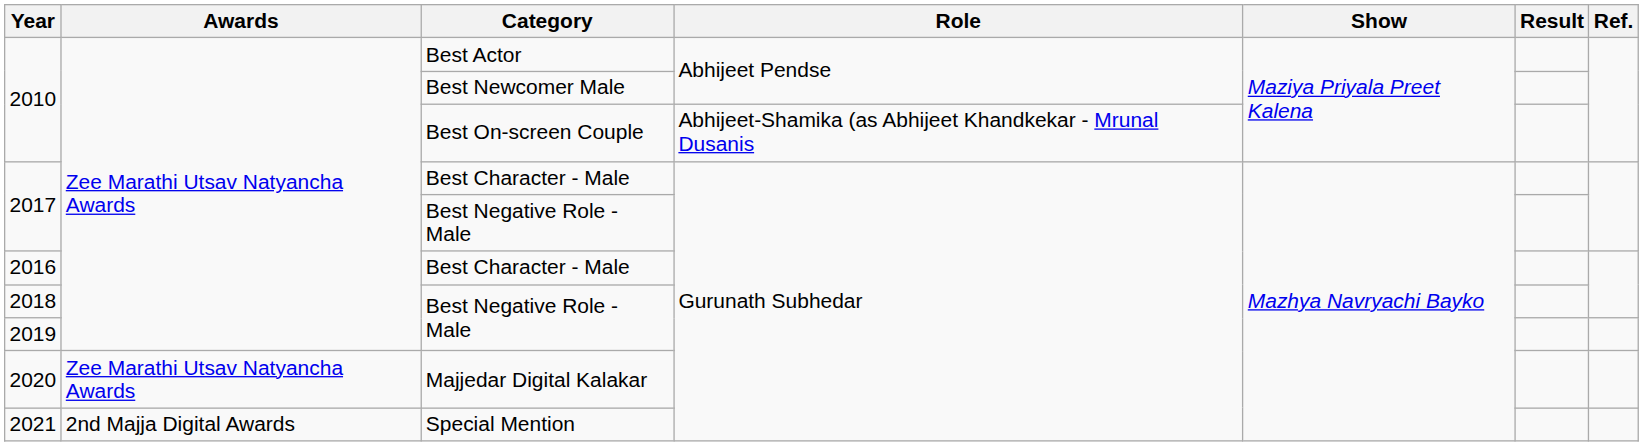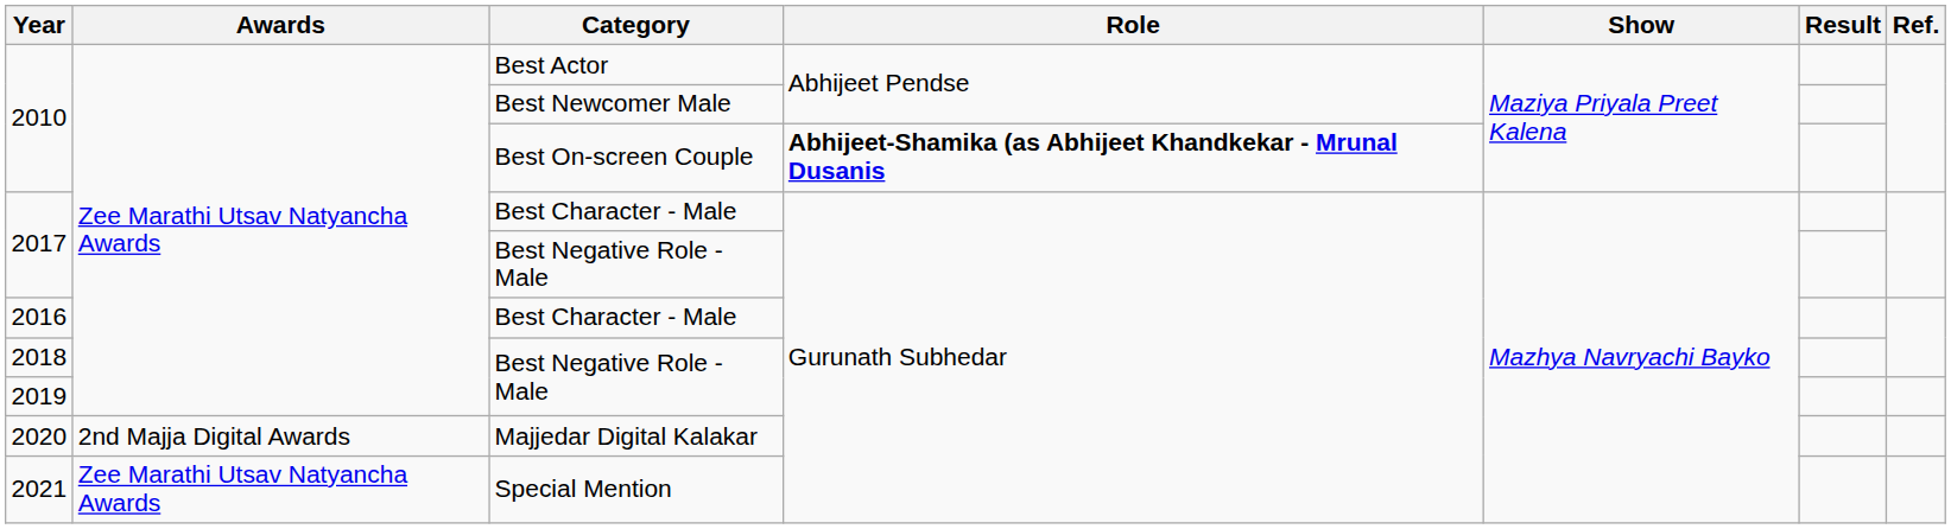 <table class="wikitable">
 <tr>
 <th>Year</th>
 <th>Awards</th>
 <th>Category</th>
 <th>Role</th>
 <th>Show</th>
 <th>Result</th>
 <th>Ref.</th>
 </tr>
 <tr>
 <td rowspan="3">2010</td>
 <td rowspan="8"><a href='#'>Zee Marathi Utsav Natyancha Awards</a></td>
 <td>Best Actor</td>
 <td rowspan="2">Abhijeet Pendse</td>
 <td rowspan="3"><em><a href='#'>Maziya Priyala Preet Kalena</a></em></td>
 <td></td>
 <td rowspan="3"></td>
 </tr>
 <tr>
 <td>Best Newcomer Male</td>
 <td></td>
 </tr>
 <tr>
 <td>Best On-screen Couple</td>
-<td>Abhijeet-Shamika (as Abhijeet Khandkekar - <a href='#'>Mrunal Dusanis</a></td>
+<td><strong>Abhijeet-Shamika (as Abhijeet Khandkekar - <a href='#'>Mrunal Dusanis</a></strong></td>
 <td></td>
 </tr>
 <tr>
 <td rowspan="2">2017</td>
 <td>Best Character - Male</td>
 <td rowspan="7">Gurunath Subhedar</td>
 <td rowspan="7"><em><a href='#'>Mazhya Navryachi Bayko</a></em></td>
 <td></td>
 <td rowspan="2"></td>
 </tr>
 <tr>
 <td>Best Negative Role - Male</td>
 <td></td>
 </tr>
 <tr>
 <td>2016</td>
 <td>Best Character - Male</td>
 <td></td>
 <td rowspan="2"></td>
 </tr>
 <tr>
 <td>2018</td>
 <td rowspan="2">Best Negative Role - Male</td>
 <td></td>
 </tr>
 <tr>
 <td>2019</td>
 <td></td>
 <td></td>
 </tr>
 <tr>
 <td>2020</td>
-<td><a href='#'>Zee Marathi Utsav Natyancha Awards</a></td>
+<td>2nd Majja Digital Awards</td>
 <td>Majjedar Digital Kalakar</td>
 <td></td>
 <td></td>
 </tr>
 <tr>
 <td>2021</td>
-<td>2nd Majja Digital Awards</td>
+<td><a href='#'>Zee Marathi Utsav Natyancha Awards</a></td>
 <td>Special Mention</td>
 <td></td>
 <td></td>
 </tr>
 </table>
